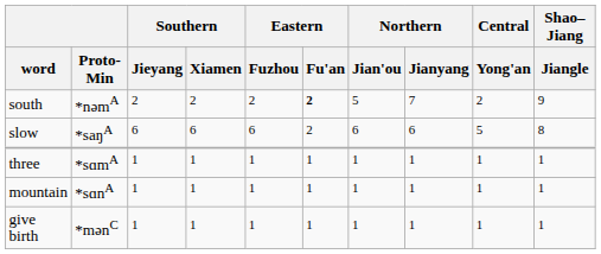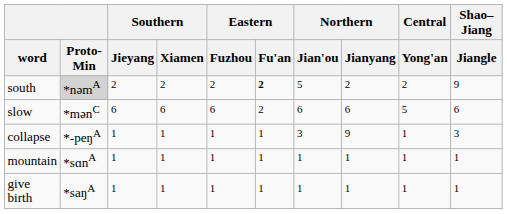 <table class="wikitable">
 <tr>
 <th colspan="2"></th>
 <th colspan="2">Southern</th>
 <th colspan="2">Eastern</th>
 <th colspan="2">Northern</th>
 <th>Central</th>
 <th>Shao–Jiang</th>
 </tr>
 <tr>
 <th>word</th>
 <th>Proto-Min</th>
 <th>Jieyang</th>
 <th>Xiamen</th>
 <th>Fuzhou</th>
 <th>Fu'an</th>
 <th>Jian'ou</th>
 <th>Jianyang</th>
 <th>Yong'an</th>
 <th>Jiangle</th>
 </tr>
 <tr>
 <td> south</td>
-<td>*nəm<sup>A</sup></td>
+<td style="background: lightgrey;">*nəm<sup>A</sup></td>
 <td><sup>2</sup></td>
 <td><sup>2</sup></td>
 <td><sup>2</sup></td>
 <td><strong><sup>2</sup></strong></td>
 <td><sup>5</sup></td>
-<td><sup>7</sup></td>
+<td><sup>2</sup></td>
 <td><sup>2</sup></td>
 <td><sup>9</sup></td>
 </tr>
 <tr>
 <td> slow</td>
-<td>*saŋ<sup>A</sup></td>
+<td>*mən<sup>C</sup></td>
 <td><sup>6</sup></td>
 <td><sup>6</sup></td>
 <td><sup>6</sup></td>
 <td><sup>2</sup></td>
 <td><sup>6</sup></td>
 <td><sup>6</sup></td>
 <td><sup>5</sup></td>
-<td><sup>8</sup></td>
+<td><sup>6</sup></td>
 </tr>
-<tr style="border-top: 2px solid #aaa;">
-<td> three</td>
-<td>*sɑm<sup>A</sup></td>
+<tr>
+<td> collapse</td>
+<td>*-peŋ<sup>A</sup></td>
 <td><sup>1</sup></td>
 <td><sup>1</sup></td>
 <td><sup>1</sup></td>
 <td><sup>1</sup></td>
+<td><sup>3</sup></td>
+<td><sup>9</sup></td>
 <td><sup>1</sup></td>
-<td><sup>1</sup></td>
-<td><sup>1</sup></td>
-<td><sup>1</sup></td>
+<td><sup>3</sup></td>
 </tr>
 <tr>
 <td> mountain</td>
 <td>*sɑn<sup>A</sup></td>
 <td><sup>1</sup></td>
 <td><sup>1</sup></td>
 <td><sup>1</sup></td>
 <td><sup>1</sup></td>
 <td><sup>1</sup></td>
 <td><sup>1</sup></td>
 <td><sup>1</sup></td>
 <td><sup>1</sup></td>
 </tr>
 <tr>
 <td> give birth</td>
-<td>*mən<sup>C</sup></td>
+<td>*saŋ<sup>A</sup></td>
 <td><sup>1</sup></td>
 <td><sup>1</sup></td>
 <td><sup>1</sup></td>
 <td><sup>1</sup></td>
 <td><sup>1</sup></td>
 <td><sup>1</sup></td>
 <td><sup>1</sup></td>
 <td><sup>1</sup></td>
 </tr>
 </table>
